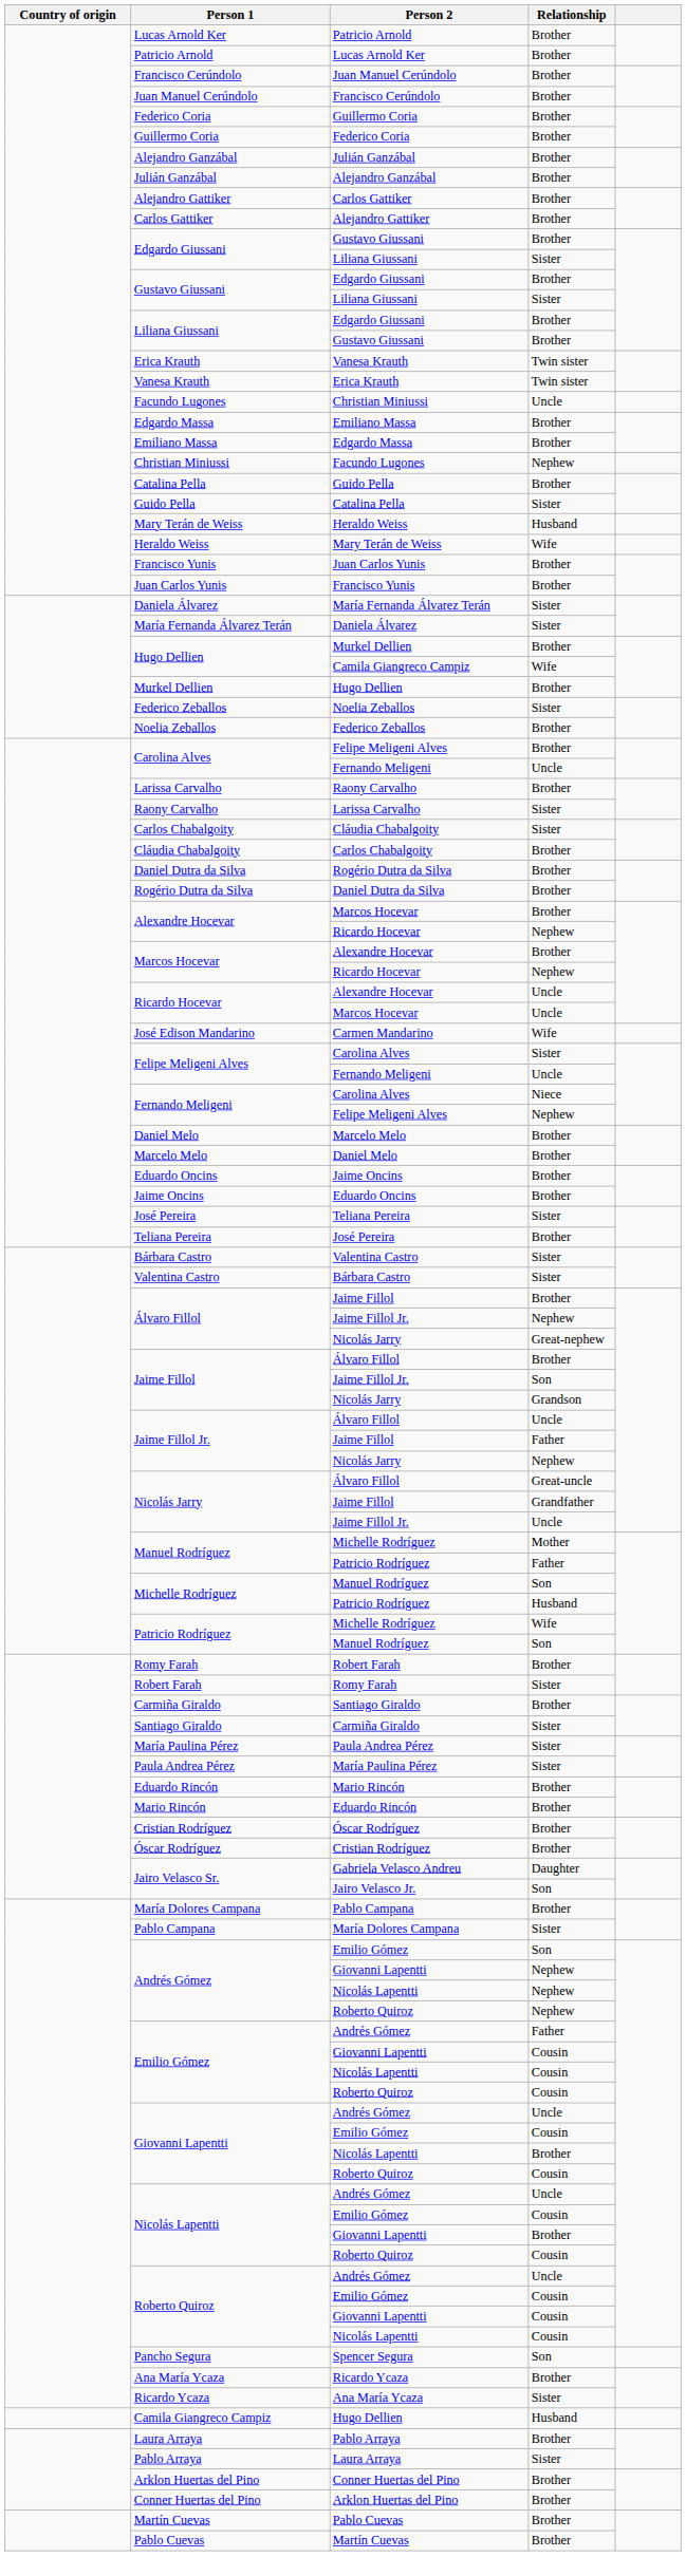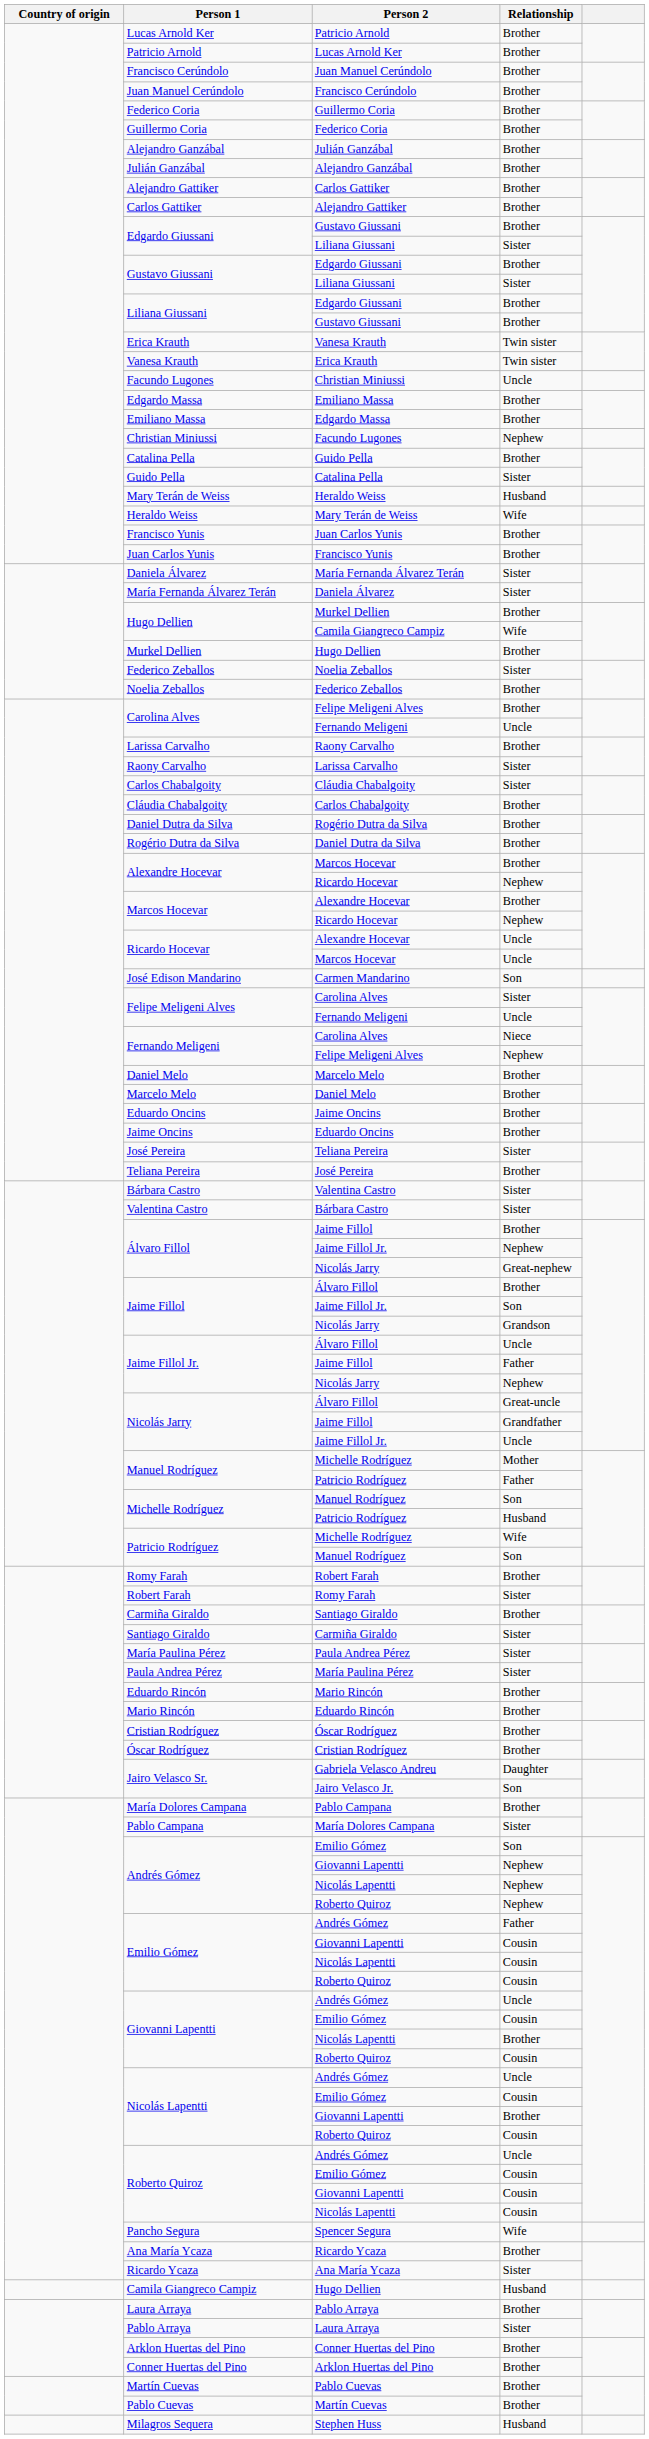 <table class="wikitable sortable">
 <tr>
 <th width="150">Country of origin</th>
 <th width="240">Person 1</th>
 <th width="240">Person 2</th>
 <th width="100">Relationship</th>
 <th width="75" class="unsortable"></th>
 </tr>
 <tr>
 <td rowspan="28"></td>
 <td><a href='#'>Lucas Arnold Ker</a></td>
 <td><a href='#'>Patricio Arnold</a></td>
 <td>Brother</td>
 <td rowspan="2"></td>
 </tr>
 <tr>
 <td><a href='#'>Patricio Arnold</a></td>
 <td><a href='#'>Lucas Arnold Ker</a></td>
 <td>Brother</td>
 </tr>
 <tr>
 <td><a href='#'>Francisco Cerúndolo</a></td>
 <td><a href='#'>Juan Manuel Cerúndolo</a></td>
 <td>Brother</td>
 <td rowspan="2"></td>
 </tr>
 <tr>
 <td><a href='#'>Juan Manuel Cerúndolo</a></td>
 <td><a href='#'>Francisco Cerúndolo</a></td>
 <td>Brother</td>
 </tr>
 <tr>
 <td><a href='#'>Federico Coria</a></td>
 <td><a href='#'>Guillermo Coria</a></td>
 <td>Brother</td>
 <td rowspan="2"></td>
 </tr>
 <tr>
 <td><a href='#'>Guillermo Coria</a></td>
 <td><a href='#'>Federico Coria</a></td>
 <td>Brother</td>
 </tr>
 <tr>
 <td><a href='#'>Alejandro Ganzábal</a></td>
 <td><a href='#'>Julián Ganzábal</a></td>
 <td>Brother</td>
 <td rowspan="2"></td>
 </tr>
 <tr>
 <td><a href='#'>Julián Ganzábal</a></td>
 <td><a href='#'>Alejandro Ganzábal</a></td>
 <td>Brother</td>
 </tr>
 <tr>
 <td><a href='#'>Alejandro Gattiker</a></td>
 <td><a href='#'>Carlos Gattiker</a></td>
 <td>Brother</td>
 <td rowspan="2"></td>
 </tr>
 <tr>
 <td><a href='#'>Carlos Gattiker</a></td>
 <td><a href='#'>Alejandro Gattiker</a></td>
 <td>Brother</td>
 </tr>
 <tr>
 <td rowspan="2"><a href='#'>Edgardo Giussani</a></td>
 <td><a href='#'>Gustavo Giussani</a></td>
 <td>Brother</td>
 <td rowspan="6"></td>
 </tr>
 <tr>
 <td><a href='#'>Liliana Giussani</a></td>
 <td>Sister</td>
 </tr>
 <tr>
 <td rowspan="2"><a href='#'>Gustavo Giussani</a></td>
 <td><a href='#'>Edgardo Giussani</a></td>
 <td>Brother</td>
 </tr>
 <tr>
 <td><a href='#'>Liliana Giussani</a></td>
 <td>Sister</td>
 </tr>
 <tr>
 <td rowspan="2"><a href='#'>Liliana Giussani</a></td>
 <td><a href='#'>Edgardo Giussani</a></td>
 <td>Brother</td>
 </tr>
 <tr>
 <td><a href='#'>Gustavo Giussani</a></td>
 <td>Brother</td>
 </tr>
 <tr>
 <td><a href='#'>Erica Krauth</a></td>
 <td><a href='#'>Vanesa Krauth</a></td>
 <td>Twin sister</td>
 <td rowspan="2"></td>
 </tr>
 <tr>
 <td><a href='#'>Vanesa Krauth</a></td>
 <td><a href='#'>Erica Krauth</a></td>
 <td>Twin sister</td>
 </tr>
 <tr>
 <td><a href='#'>Facundo Lugones</a></td>
 <td><a href='#'>Christian Miniussi</a></td>
 <td>Uncle</td>
 <td></td>
 </tr>
 <tr>
 <td><a href='#'>Edgardo Massa</a></td>
 <td><a href='#'>Emiliano Massa</a></td>
 <td>Brother</td>
 <td rowspan="2"></td>
 </tr>
 <tr>
 <td><a href='#'>Emiliano Massa</a></td>
 <td><a href='#'>Edgardo Massa</a></td>
 <td>Brother</td>
 </tr>
 <tr>
 <td><a href='#'>Christian Miniussi</a></td>
 <td><a href='#'>Facundo Lugones</a></td>
 <td>Nephew</td>
 <td></td>
 </tr>
 <tr>
 <td><a href='#'>Catalina Pella</a></td>
 <td><a href='#'>Guido Pella</a></td>
 <td>Brother</td>
 <td rowspan="2"></td>
 </tr>
 <tr>
 <td><a href='#'>Guido Pella</a></td>
 <td><a href='#'>Catalina Pella</a></td>
 <td>Sister</td>
 </tr>
 <tr>
 <td><a href='#'>Mary Terán de Weiss</a></td>
 <td><a href='#'>Heraldo Weiss</a></td>
 <td>Husband</td>
 <td></td>
 </tr>
 <tr>
 <td><a href='#'>Heraldo Weiss</a></td>
 <td><a href='#'>Mary Terán de Weiss</a></td>
 <td>Wife</td>
 <td></td>
 </tr>
 <tr>
 <td><a href='#'>Francisco Yunis</a></td>
 <td><a href='#'>Juan Carlos Yunis</a></td>
 <td>Brother</td>
 <td rowspan="2"></td>
 </tr>
 <tr>
 <td><a href='#'>Juan Carlos Yunis</a></td>
 <td><a href='#'>Francisco Yunis</a></td>
 <td>Brother</td>
 </tr>
 <tr>
 <td rowspan="7"></td>
 <td><a href='#'>Daniela Álvarez</a></td>
 <td><a href='#'>María Fernanda Álvarez Terán</a></td>
 <td>Sister</td>
 <td rowspan="2"></td>
 </tr>
 <tr>
 <td><a href='#'>María Fernanda Álvarez Terán</a></td>
 <td><a href='#'>Daniela Álvarez</a></td>
 <td>Sister</td>
 </tr>
 <tr>
 <td rowspan="2"><a href='#'>Hugo Dellien</a></td>
 <td><a href='#'>Murkel Dellien</a></td>
 <td>Brother</td>
 <td rowspan="3"></td>
 </tr>
 <tr>
 <td><a href='#'>Camila Giangreco Campiz</a></td>
 <td>Wife</td>
 </tr>
 <tr>
 <td><a href='#'>Murkel Dellien</a></td>
 <td><a href='#'>Hugo Dellien</a></td>
 <td>Brother</td>
 </tr>
 <tr>
 <td><a href='#'>Federico Zeballos</a></td>
 <td><a href='#'>Noelia Zeballos</a></td>
 <td>Sister</td>
 <td rowspan="2"></td>
 </tr>
 <tr>
 <td><a href='#'>Noelia Zeballos</a></td>
 <td><a href='#'>Federico Zeballos</a></td>
 <td>Brother</td>
 </tr>
 <tr>
 <td rowspan="25"></td>
 <td rowspan="2"><a href='#'>Carolina Alves</a></td>
 <td><a href='#'>Felipe Meligeni Alves</a></td>
 <td>Brother</td>
 <td rowspan="2"></td>
 </tr>
 <tr>
 <td><a href='#'>Fernando Meligeni</a></td>
 <td>Uncle</td>
 </tr>
 <tr>
 <td><a href='#'>Larissa Carvalho</a></td>
 <td><a href='#'>Raony Carvalho</a></td>
 <td>Brother</td>
 <td rowspan="2"></td>
 </tr>
 <tr>
 <td><a href='#'>Raony Carvalho</a></td>
 <td><a href='#'>Larissa Carvalho</a></td>
 <td>Sister</td>
 </tr>
 <tr>
 <td><a href='#'>Carlos Chabalgoity</a></td>
 <td><a href='#'>Cláudia Chabalgoity</a></td>
 <td>Sister</td>
 <td rowspan="2"></td>
 </tr>
 <tr>
 <td><a href='#'>Cláudia Chabalgoity</a></td>
 <td><a href='#'>Carlos Chabalgoity</a></td>
 <td>Brother</td>
 </tr>
 <tr>
 <td><a href='#'>Daniel Dutra da Silva</a></td>
 <td><a href='#'>Rogério Dutra da Silva</a></td>
 <td>Brother</td>
 <td rowspan="2"></td>
 </tr>
 <tr>
 <td><a href='#'>Rogério Dutra da Silva</a></td>
 <td><a href='#'>Daniel Dutra da Silva</a></td>
 <td>Brother</td>
 </tr>
 <tr>
 <td rowspan="2"><a href='#'>Alexandre Hocevar</a></td>
 <td><a href='#'>Marcos Hocevar</a></td>
 <td>Brother</td>
 <td rowspan="6"></td>
 </tr>
 <tr>
 <td><a href='#'>Ricardo Hocevar</a></td>
 <td>Nephew</td>
 </tr>
 <tr>
 <td rowspan="2"><a href='#'>Marcos Hocevar</a></td>
 <td><a href='#'>Alexandre Hocevar</a></td>
 <td>Brother</td>
 </tr>
 <tr>
 <td><a href='#'>Ricardo Hocevar</a></td>
 <td>Nephew</td>
 </tr>
 <tr>
 <td rowspan="2"><a href='#'>Ricardo Hocevar</a></td>
 <td><a href='#'>Alexandre Hocevar</a></td>
 <td>Uncle</td>
 </tr>
 <tr>
 <td><a href='#'>Marcos Hocevar</a></td>
 <td>Uncle</td>
 </tr>
 <tr>
 <td><a href='#'>José Edison Mandarino</a></td>
 <td><a href='#'>Carmen Mandarino</a></td>
-<td>Wife</td>
+<td>Son</td>
 <td></td>
 </tr>
 <tr>
 <td rowspan="2"><a href='#'>Felipe Meligeni Alves</a></td>
 <td><a href='#'>Carolina Alves</a></td>
 <td>Sister</td>
 <td rowspan="4"></td>
 </tr>
 <tr>
 <td><a href='#'>Fernando Meligeni</a></td>
 <td>Uncle</td>
 </tr>
 <tr>
 <td rowspan="2"><a href='#'>Fernando Meligeni</a></td>
 <td><a href='#'>Carolina Alves</a></td>
 <td>Niece</td>
 </tr>
 <tr>
 <td><a href='#'>Felipe Meligeni Alves</a></td>
 <td>Nephew</td>
 </tr>
 <tr>
 <td><a href='#'>Daniel Melo</a></td>
 <td><a href='#'>Marcelo Melo</a></td>
 <td>Brother</td>
 <td rowspan="2"></td>
 </tr>
 <tr>
 <td><a href='#'>Marcelo Melo</a></td>
 <td><a href='#'>Daniel Melo</a></td>
 <td>Brother</td>
 </tr>
 <tr>
 <td><a href='#'>Eduardo Oncins</a></td>
 <td><a href='#'>Jaime Oncins</a></td>
 <td>Brother</td>
 <td rowspan="2"></td>
 </tr>
 <tr>
 <td><a href='#'>Jaime Oncins</a></td>
 <td><a href='#'>Eduardo Oncins</a></td>
 <td>Brother</td>
 </tr>
 <tr>
 <td><a href='#'>José Pereira</a></td>
 <td><a href='#'>Teliana Pereira</a></td>
 <td>Sister</td>
 <td rowspan="2"></td>
 </tr>
 <tr>
 <td><a href='#'>Teliana Pereira</a></td>
 <td><a href='#'>José Pereira</a></td>
 <td>Brother</td>
 </tr>
 <tr>
 <td rowspan="20"></td>
 <td><a href='#'>Bárbara Castro</a></td>
 <td><a href='#'>Valentina Castro</a></td>
 <td>Sister</td>
 <td rowspan="2"></td>
 </tr>
 <tr>
 <td><a href='#'>Valentina Castro</a></td>
 <td><a href='#'>Bárbara Castro</a></td>
 <td>Sister</td>
 </tr>
 <tr>
 <td rowspan="3"><a href='#'>Álvaro Fillol</a></td>
 <td><a href='#'>Jaime Fillol</a></td>
 <td>Brother</td>
 <td rowspan="12"></td>
 </tr>
 <tr>
 <td><a href='#'>Jaime Fillol Jr.</a></td>
 <td>Nephew</td>
 </tr>
 <tr>
 <td><a href='#'>Nicolás Jarry</a></td>
 <td>Great-nephew</td>
 </tr>
 <tr>
 <td rowspan="3"><a href='#'>Jaime Fillol</a></td>
 <td><a href='#'>Álvaro Fillol</a></td>
 <td>Brother</td>
 </tr>
 <tr>
 <td><a href='#'>Jaime Fillol Jr.</a></td>
 <td>Son</td>
 </tr>
 <tr>
 <td><a href='#'>Nicolás Jarry</a></td>
 <td>Grandson</td>
 </tr>
 <tr>
 <td rowspan="3"><a href='#'>Jaime Fillol Jr.</a></td>
 <td><a href='#'>Álvaro Fillol</a></td>
 <td>Uncle</td>
 </tr>
 <tr>
 <td><a href='#'>Jaime Fillol</a></td>
 <td>Father</td>
 </tr>
 <tr>
 <td><a href='#'>Nicolás Jarry</a></td>
 <td>Nephew</td>
 </tr>
 <tr>
 <td rowspan="3"><a href='#'>Nicolás Jarry</a></td>
 <td><a href='#'>Álvaro Fillol</a></td>
 <td>Great-uncle</td>
 </tr>
 <tr>
 <td><a href='#'>Jaime Fillol</a></td>
 <td>Grandfather</td>
 </tr>
 <tr>
 <td><a href='#'>Jaime Fillol Jr.</a></td>
 <td>Uncle</td>
 </tr>
 <tr>
 <td rowspan="2"><a href='#'>Manuel Rodríguez</a></td>
 <td><a href='#'>Michelle Rodríguez</a></td>
 <td>Mother</td>
 <td rowspan="6"></td>
 </tr>
 <tr>
 <td><a href='#'>Patricio Rodríguez</a></td>
 <td>Father</td>
 </tr>
 <tr>
 <td rowspan="2"><a href='#'>Michelle Rodríguez</a></td>
 <td><a href='#'>Manuel Rodríguez</a></td>
 <td>Son</td>
 </tr>
 <tr>
 <td><a href='#'>Patricio Rodríguez</a></td>
 <td>Husband</td>
 </tr>
 <tr>
 <td rowspan="2"><a href='#'>Patricio Rodríguez</a></td>
 <td><a href='#'>Michelle Rodríguez</a></td>
 <td>Wife</td>
 </tr>
 <tr>
 <td><a href='#'>Manuel Rodríguez</a></td>
 <td>Son</td>
 </tr>
 <tr>
 <td rowspan="12"></td>
 <td><a href='#'>Romy Farah</a></td>
 <td><a href='#'>Robert Farah</a></td>
 <td>Brother</td>
 <td rowspan="2"></td>
 </tr>
 <tr>
 <td><a href='#'>Robert Farah</a></td>
 <td><a href='#'>Romy Farah</a></td>
 <td>Sister</td>
 </tr>
 <tr>
 <td><a href='#'>Carmiña Giraldo</a></td>
 <td><a href='#'>Santiago Giraldo</a></td>
 <td>Brother</td>
 <td rowspan="2"></td>
 </tr>
 <tr>
 <td><a href='#'>Santiago Giraldo</a></td>
 <td><a href='#'>Carmiña Giraldo</a></td>
 <td>Sister</td>
 </tr>
 <tr>
 <td><a href='#'>María Paulina Pérez</a></td>
 <td><a href='#'>Paula Andrea Pérez</a></td>
 <td>Sister</td>
 <td rowspan="2"></td>
 </tr>
 <tr>
 <td><a href='#'>Paula Andrea Pérez</a></td>
 <td><a href='#'>María Paulina Pérez</a></td>
 <td>Sister</td>
 </tr>
 <tr>
 <td><a href='#'>Eduardo Rincón</a></td>
 <td><a href='#'>Mario Rincón</a></td>
 <td>Brother</td>
 <td rowspan="2"></td>
 </tr>
 <tr>
 <td><a href='#'>Mario Rincón</a></td>
 <td><a href='#'>Eduardo Rincón</a></td>
 <td>Brother</td>
 </tr>
 <tr>
 <td><a href='#'>Cristian Rodríguez</a></td>
 <td><a href='#'>Óscar Rodríguez</a></td>
 <td>Brother</td>
 <td rowspan="2"></td>
 </tr>
 <tr>
 <td><a href='#'>Óscar Rodríguez</a></td>
 <td><a href='#'>Cristian Rodríguez</a></td>
 <td>Brother</td>
 </tr>
 <tr>
 <td rowspan="2"><a href='#'>Jairo Velasco Sr.</a></td>
 <td><a href='#'>Gabriela Velasco Andreu</a></td>
 <td>Daughter</td>
 <td rowspan="2"></td>
 </tr>
 <tr>
 <td><a href='#'>Jairo Velasco Jr.</a></td>
 <td>Son</td>
 </tr>
 <tr>
 <td rowspan="25"></td>
 <td><a href='#'>María Dolores Campana</a></td>
 <td><a href='#'>Pablo Campana</a></td>
 <td>Brother</td>
 <td rowspan="2"></td>
 </tr>
 <tr>
 <td><a href='#'>Pablo Campana</a></td>
 <td><a href='#'>María Dolores Campana</a></td>
 <td>Sister</td>
 </tr>
 <tr>
 <td rowspan="4"><a href='#'>Andrés Gómez</a></td>
 <td><a href='#'>Emilio Gómez</a></td>
 <td>Son</td>
 <td rowspan="20"></td>
 </tr>
 <tr>
 <td><a href='#'>Giovanni Lapentti</a></td>
 <td>Nephew</td>
 </tr>
 <tr>
 <td><a href='#'>Nicolás Lapentti</a></td>
 <td>Nephew</td>
 </tr>
 <tr>
 <td><a href='#'>Roberto Quiroz</a></td>
 <td>Nephew</td>
 </tr>
 <tr>
 <td rowspan="4"><a href='#'>Emilio Gómez</a></td>
 <td><a href='#'>Andrés Gómez</a></td>
 <td>Father</td>
 </tr>
 <tr>
 <td><a href='#'>Giovanni Lapentti</a></td>
 <td>Cousin</td>
 </tr>
 <tr>
 <td><a href='#'>Nicolás Lapentti</a></td>
 <td>Cousin</td>
 </tr>
 <tr>
 <td><a href='#'>Roberto Quiroz</a></td>
 <td>Cousin</td>
 </tr>
 <tr>
 <td rowspan="4"><a href='#'>Giovanni Lapentti</a></td>
 <td><a href='#'>Andrés Gómez</a></td>
 <td>Uncle</td>
 </tr>
 <tr>
 <td><a href='#'>Emilio Gómez</a></td>
 <td>Cousin</td>
 </tr>
 <tr>
 <td><a href='#'>Nicolás Lapentti</a></td>
 <td>Brother</td>
 </tr>
 <tr>
 <td><a href='#'>Roberto Quiroz</a></td>
 <td>Cousin</td>
 </tr>
 <tr>
 <td rowspan="4"><a href='#'>Nicolás Lapentti</a></td>
 <td><a href='#'>Andrés Gómez</a></td>
 <td>Uncle</td>
 </tr>
 <tr>
 <td><a href='#'>Emilio Gómez</a></td>
 <td>Cousin</td>
 </tr>
 <tr>
 <td><a href='#'>Giovanni Lapentti</a></td>
 <td>Brother</td>
 </tr>
 <tr>
 <td><a href='#'>Roberto Quiroz</a></td>
 <td>Cousin</td>
 </tr>
 <tr>
 <td rowspan="4"><a href='#'>Roberto Quiroz</a></td>
 <td><a href='#'>Andrés Gómez</a></td>
 <td>Uncle</td>
 </tr>
 <tr>
 <td><a href='#'>Emilio Gómez</a></td>
 <td>Cousin</td>
 </tr>
 <tr>
 <td><a href='#'>Giovanni Lapentti</a></td>
 <td>Cousin</td>
 </tr>
 <tr>
 <td><a href='#'>Nicolás Lapentti</a></td>
 <td>Cousin</td>
 </tr>
 <tr>
 <td><a href='#'>Pancho Segura</a></td>
 <td><a href='#'>Spencer Segura</a></td>
-<td>Son</td>
+<td>Wife</td>
 <td></td>
 </tr>
 <tr>
 <td><a href='#'>Ana María Ycaza</a></td>
 <td><a href='#'>Ricardo Ycaza</a></td>
 <td>Brother</td>
 <td rowspan="2"></td>
 </tr>
 <tr>
 <td><a href='#'>Ricardo Ycaza</a></td>
 <td><a href='#'>Ana María Ycaza</a></td>
 <td>Sister</td>
 </tr>
 <tr>
 <td></td>
 <td><a href='#'>Camila Giangreco Campiz</a></td>
 <td><a href='#'>Hugo Dellien</a></td>
 <td>Husband</td>
 <td></td>
 </tr>
 <tr>
 <td rowspan="4"></td>
 <td><a href='#'>Laura Arraya</a></td>
 <td><a href='#'>Pablo Arraya</a></td>
 <td>Brother</td>
 <td rowspan="2"></td>
 </tr>
 <tr>
 <td><a href='#'>Pablo Arraya</a></td>
 <td><a href='#'>Laura Arraya</a></td>
 <td>Sister</td>
 </tr>
 <tr>
 <td><a href='#'>Arklon Huertas del Pino</a></td>
 <td><a href='#'>Conner Huertas del Pino</a></td>
 <td>Brother</td>
 <td rowspan="2"></td>
 </tr>
 <tr>
 <td><a href='#'>Conner Huertas del Pino</a></td>
 <td><a href='#'>Arklon Huertas del Pino</a></td>
 <td>Brother</td>
 </tr>
 <tr>
 <td rowspan="2"></td>
 <td><a href='#'>Martín Cuevas</a></td>
 <td><a href='#'>Pablo Cuevas</a></td>
 <td>Brother</td>
 <td rowspan="2"></td>
 </tr>
 <tr>
 <td><a href='#'>Pablo Cuevas</a></td>
 <td><a href='#'>Martín Cuevas</a></td>
 <td>Brother</td>
 </tr>
+<tr>
+<td></td>
+<td><a href='#'>Milagros Sequera</a></td>
+<td><a href='#'>Stephen Huss</a></td>
+<td>Husband</td>
+<td></td>
+</tr>
 </table>
